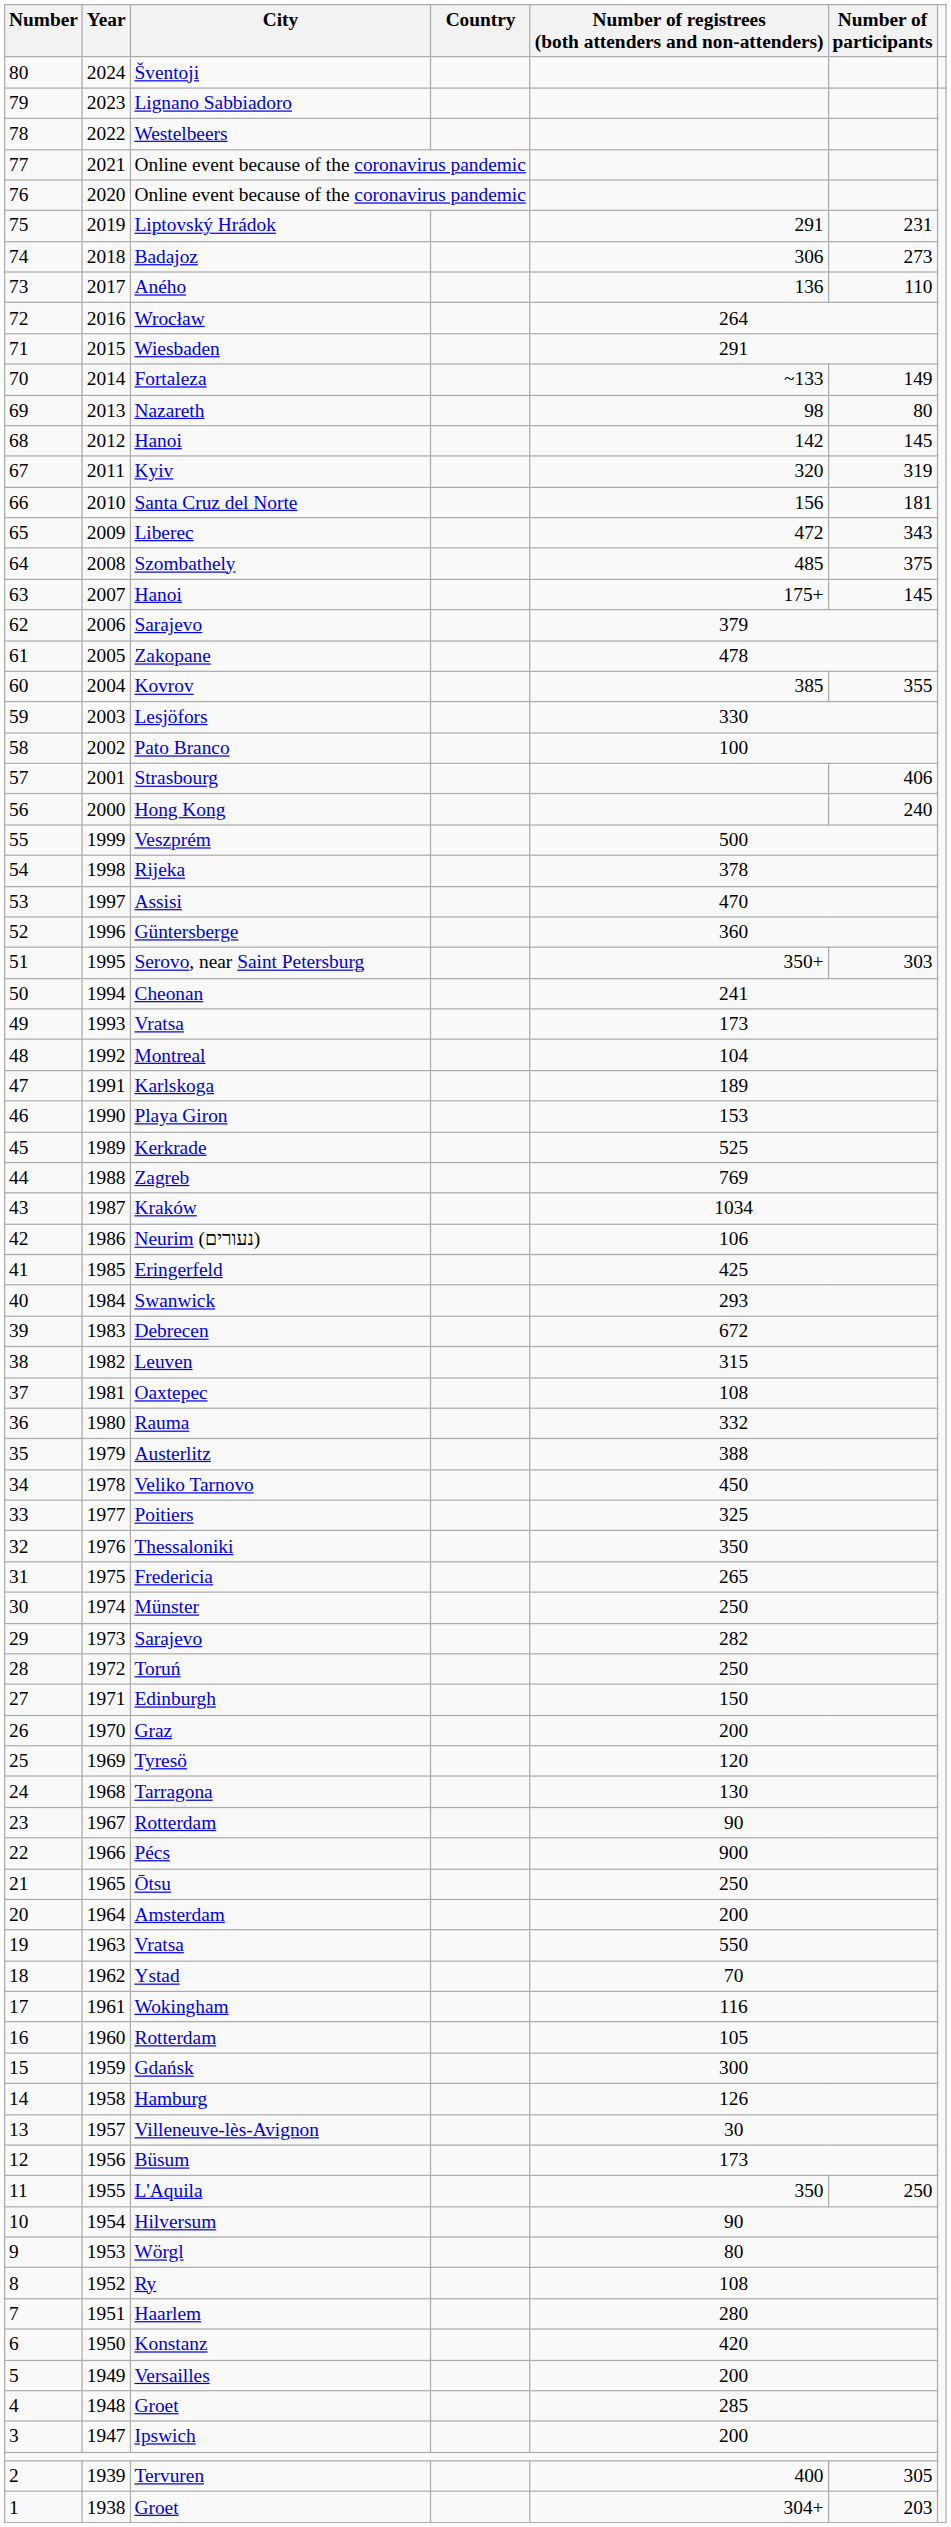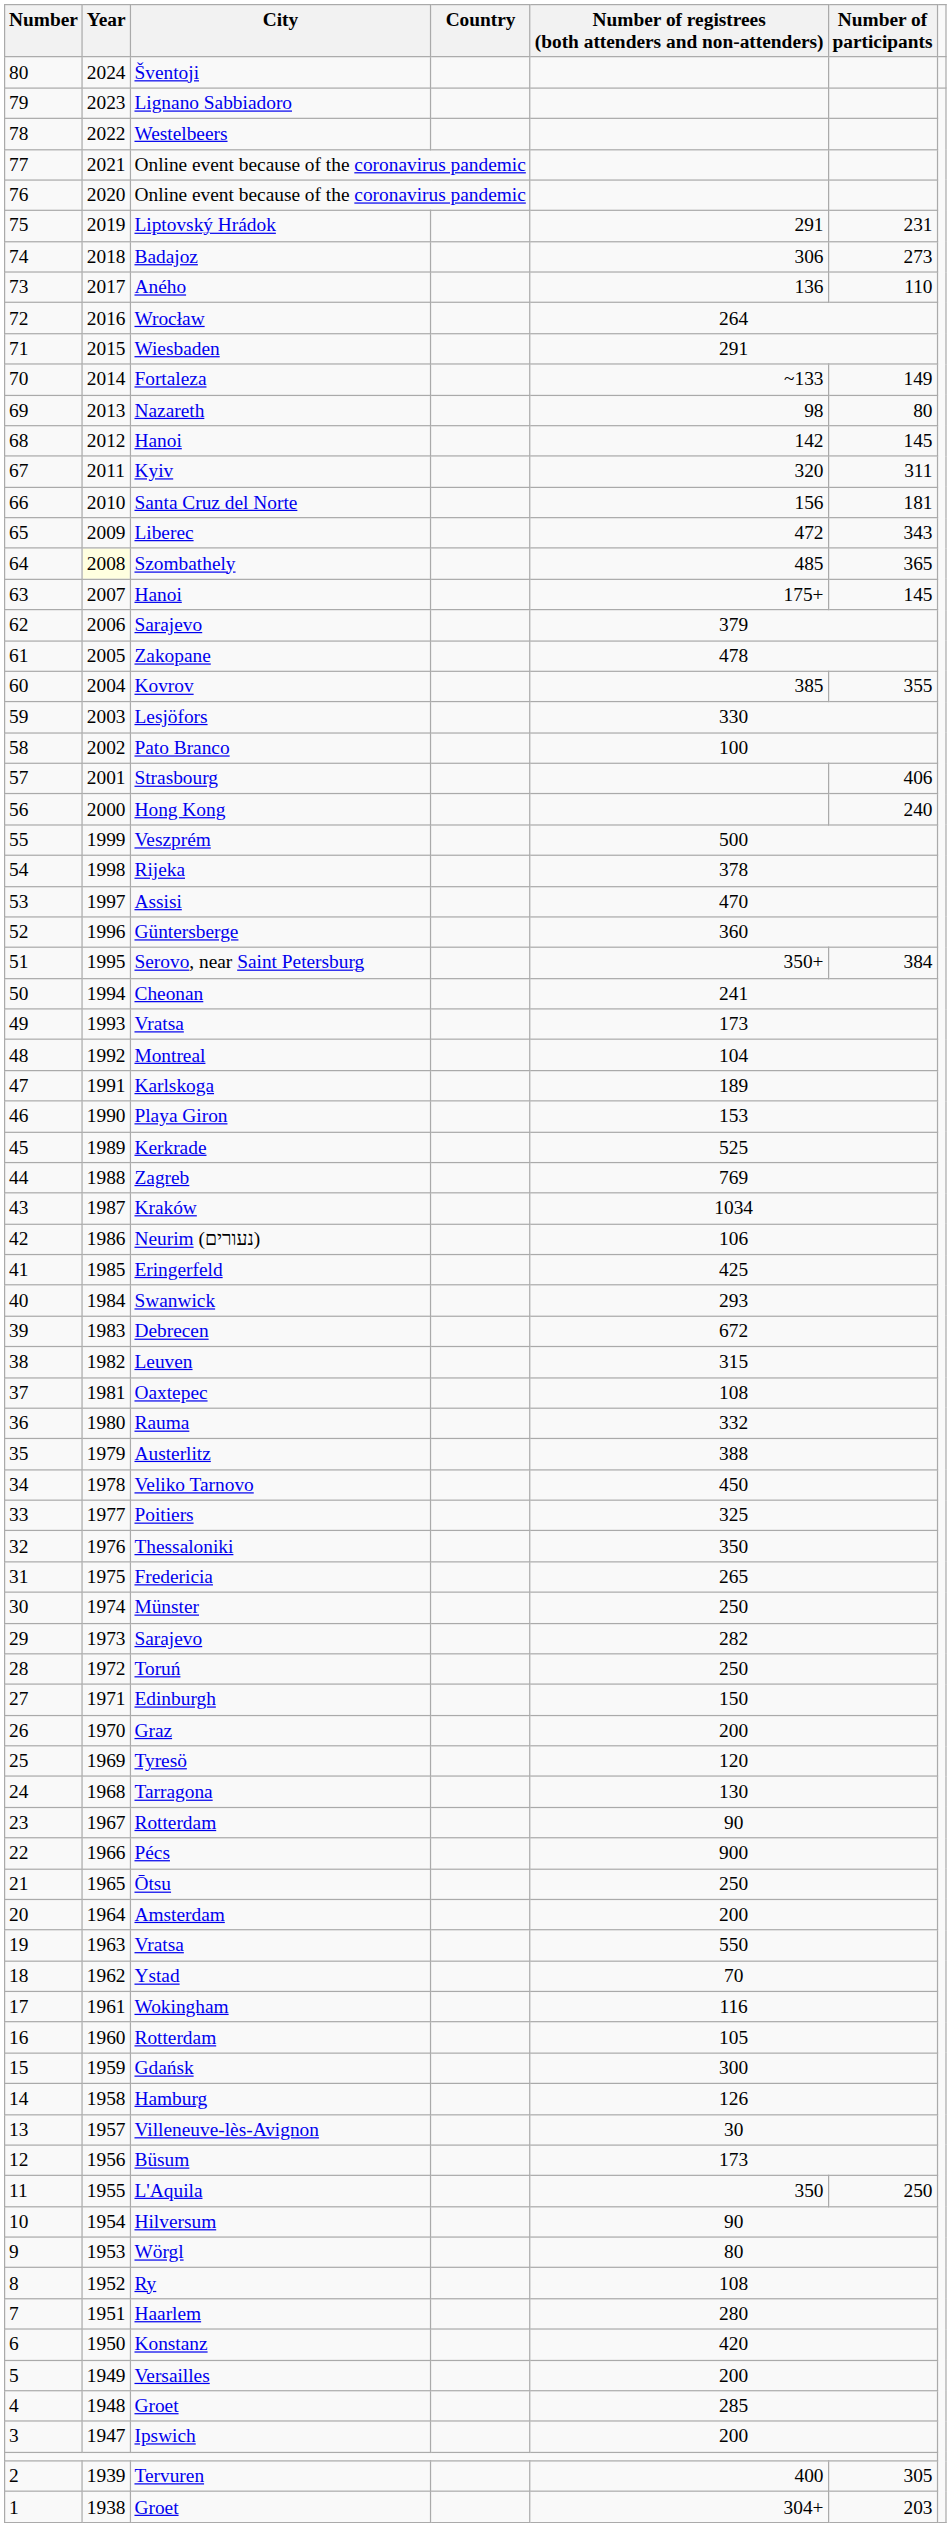 <table class="wikitable sortable">
 <tr>
 <th valign=top>Number</th>
 <th valign=top>Year</th>
 <th valign=top>City</th>
 <th valign=top>Country</th>
 <th valign=top align=right>Number of registrees<br>(both attenders and non-attenders)</th>
 <th valign=top align=right>Number of<br>participants</th>
 </tr>
 <tr>
 <td>80</td>
 <td>2024</td>
 <td><a href='#'>Šventoji</a></td>
 <td></td>
 <td></td>
 <td></td>
 <td></td>
 </tr>
 <tr>
 <td>79</td>
 <td>2023</td>
 <td><a href='#'>Lignano Sabbiadoro</a></td>
 <td></td>
 <td align=right> </td>
 <td align=right> </td>
 </tr>
 <tr>
 <td>78</td>
 <td>2022</td>
 <td><a href='#'>Westelbeers</a></td>
 <td></td>
 <td align=right> </td>
 <td align=right> </td>
 </tr>
 <tr>
 <td>77</td>
 <td>2021</td>
 <td colspan="2">Online event because of the <a href='#'>coronavirus pandemic</a></td>
 <td align=right> </td>
 <td align=right> </td>
 </tr>
 <tr>
 <td>76</td>
 <td>2020</td>
 <td colspan="2">Online event because of the <a href='#'>coronavirus pandemic</a></td>
 <td align=right> </td>
 <td align=right> </td>
 </tr>
 <tr>
 <td>75</td>
 <td>2019</td>
 <td><a href='#'>Liptovský Hrádok</a></td>
 <td></td>
 <td align=right>291</td>
 <td align=right>231</td>
 </tr>
 <tr>
 <td>74</td>
 <td>2018</td>
 <td><a href='#'>Badajoz</a></td>
 <td></td>
 <td align=right>306</td>
 <td align=right>273</td>
 </tr>
 <tr>
 <td>73</td>
 <td>2017</td>
 <td><a href='#'>Aného</a></td>
 <td></td>
 <td align=right>136</td>
 <td align=right>110</td>
 </tr>
 <tr>
 <td>72</td>
 <td>2016</td>
 <td><a href='#'>Wrocław</a></td>
 <td></td>
 <td align=center colspan=2>264</td>
 </tr>
 <tr>
 <td>71</td>
 <td>2015</td>
 <td><a href='#'>Wiesbaden</a></td>
 <td></td>
 <td align=center colspan=2>291</td>
 </tr>
 <tr>
 <td>70</td>
 <td>2014</td>
 <td><a href='#'>Fortaleza</a></td>
 <td></td>
 <td align=right>~133</td>
 <td align=right>149</td>
 </tr>
 <tr>
 <td>69</td>
 <td>2013</td>
 <td><a href='#'>Nazareth</a></td>
 <td></td>
 <td align=right>98</td>
 <td align=right>80</td>
 </tr>
 <tr>
 <td>68</td>
 <td>2012</td>
 <td><a href='#'>Hanoi</a></td>
 <td></td>
 <td align=right>142</td>
 <td align=right>145</td>
 </tr>
 <tr>
 <td>67</td>
 <td>2011</td>
 <td><a href='#'>Kyiv</a></td>
 <td></td>
 <td align=right>320</td>
-<td align=right>319</td>
+<td align=right>311</td>
 </tr>
 <tr>
 <td>66</td>
 <td>2010</td>
 <td><a href='#'>Santa Cruz del Norte</a></td>
 <td></td>
 <td align=right>156</td>
 <td align=right>181</td>
 </tr>
 <tr>
 <td>65</td>
 <td>2009</td>
 <td><a href='#'>Liberec</a></td>
 <td></td>
 <td align=right>472</td>
 <td align=right>343</td>
 </tr>
 <tr>
 <td>64</td>
-<td>2008</td>
+<td style="background: lightyellow;">2008</td>
 <td><a href='#'>Szombathely</a></td>
 <td></td>
 <td align=right>485</td>
-<td align=right>375</td>
+<td align=right>365</td>
 </tr>
 <tr>
 <td>63</td>
 <td>2007</td>
 <td><a href='#'>Hanoi</a></td>
 <td></td>
 <td align=right>175+</td>
 <td align=right>145</td>
 </tr>
 <tr>
 <td>62</td>
 <td>2006</td>
 <td><a href='#'>Sarajevo</a></td>
 <td></td>
 <td align=center colspan=2>379</td>
 </tr>
 <tr>
 <td>61</td>
 <td>2005</td>
 <td><a href='#'>Zakopane</a></td>
 <td></td>
 <td align=center colspan=2>478</td>
 </tr>
 <tr>
 <td>60</td>
 <td>2004</td>
 <td><a href='#'>Kovrov</a></td>
 <td></td>
 <td align=right>385</td>
 <td align=right>355</td>
 </tr>
 <tr>
 <td>59</td>
 <td>2003</td>
 <td><a href='#'>Lesjöfors</a></td>
 <td></td>
 <td align=center colspan=2>330</td>
 </tr>
 <tr>
 <td>58</td>
 <td>2002</td>
 <td><a href='#'>Pato Branco</a></td>
 <td></td>
 <td align=center colspan=2>100</td>
 </tr>
 <tr>
 <td>57</td>
 <td>2001</td>
 <td><a href='#'>Strasbourg</a></td>
 <td></td>
 <td align=right> </td>
 <td align=right>406</td>
 </tr>
 <tr>
 <td>56</td>
 <td>2000</td>
 <td><a href='#'>Hong Kong</a></td>
 <td></td>
 <td align=right> </td>
 <td align=right>240</td>
 </tr>
 <tr>
 <td>55</td>
 <td>1999</td>
 <td><a href='#'>Veszprém</a></td>
 <td></td>
 <td align=center colspan=2>500</td>
 </tr>
 <tr>
 <td>54</td>
 <td>1998</td>
 <td><a href='#'>Rijeka</a></td>
 <td></td>
 <td align=center colspan=2>378</td>
 </tr>
 <tr>
 <td>53</td>
 <td>1997</td>
 <td><a href='#'>Assisi</a></td>
 <td></td>
 <td align=center colspan=2>470</td>
 </tr>
 <tr>
 <td>52</td>
 <td>1996</td>
 <td><a href='#'>Güntersberge</a></td>
 <td></td>
 <td align=center colspan=2>360</td>
 </tr>
 <tr>
 <td>51</td>
 <td>1995</td>
 <td><a href='#'>Serovo</a>, near <a href='#'>Saint Petersburg</a></td>
 <td></td>
 <td align=right>350+</td>
-<td align=right>303</td>
+<td align=right>384</td>
 </tr>
 <tr>
 <td>50</td>
 <td>1994</td>
 <td><a href='#'>Cheonan</a></td>
 <td></td>
 <td align=center colspan=2>241</td>
 </tr>
 <tr>
 <td>49</td>
 <td>1993</td>
 <td><a href='#'>Vratsa</a></td>
 <td></td>
 <td align=center colspan=2>173</td>
 </tr>
 <tr>
 <td>48</td>
 <td>1992</td>
 <td><a href='#'>Montreal</a></td>
 <td></td>
 <td align=center colspan=2>104</td>
 </tr>
 <tr>
 <td>47</td>
 <td>1991</td>
 <td><a href='#'>Karlskoga</a></td>
 <td></td>
 <td align=center colspan=2>189</td>
 </tr>
 <tr>
 <td>46</td>
 <td>1990</td>
 <td><a href='#'>Playa Giron</a></td>
 <td></td>
 <td align=center colspan=2>153</td>
 </tr>
 <tr>
 <td>45</td>
 <td>1989</td>
 <td><a href='#'>Kerkrade</a></td>
 <td></td>
 <td align=center colspan=2>525</td>
 </tr>
 <tr>
 <td>44</td>
 <td>1988</td>
 <td><a href='#'>Zagreb</a></td>
 <td></td>
 <td align=center colspan=2>769</td>
 </tr>
 <tr>
 <td>43</td>
 <td>1987</td>
 <td><a href='#'>Kraków</a></td>
 <td></td>
 <td align=center colspan=2>1034</td>
 </tr>
 <tr>
 <td>42</td>
 <td>1986</td>
 <td><a href='#'>Neurim</a> (נעורים)</td>
 <td></td>
 <td align=center colspan=2>106</td>
 </tr>
 <tr>
 <td>41</td>
 <td>1985</td>
 <td><a href='#'>Eringerfeld</a></td>
 <td></td>
 <td align=center colspan=2>425</td>
 </tr>
 <tr>
 <td>40</td>
 <td>1984</td>
 <td><a href='#'>Swanwick</a></td>
 <td></td>
 <td align=center colspan=2>293</td>
 </tr>
 <tr>
 <td>39</td>
 <td>1983</td>
 <td><a href='#'>Debrecen</a></td>
 <td></td>
 <td align=center colspan=2>672</td>
 </tr>
 <tr>
 <td>38</td>
 <td>1982</td>
 <td><a href='#'>Leuven</a></td>
 <td></td>
 <td align=center colspan=2>315</td>
 </tr>
 <tr>
 <td>37</td>
 <td>1981</td>
 <td><a href='#'>Oaxtepec</a></td>
 <td></td>
 <td align=center colspan=2>108</td>
 </tr>
 <tr>
 <td>36</td>
 <td>1980</td>
 <td><a href='#'>Rauma</a></td>
 <td></td>
 <td align=center colspan=2>332</td>
 </tr>
 <tr>
 <td>35</td>
 <td>1979</td>
 <td><a href='#'>Austerlitz</a></td>
 <td></td>
 <td align=center colspan=2>388</td>
 </tr>
 <tr>
 <td>34</td>
 <td>1978</td>
 <td><a href='#'>Veliko Tarnovo</a></td>
 <td></td>
 <td align=center colspan=2>450</td>
 </tr>
 <tr>
 <td>33</td>
 <td>1977</td>
 <td><a href='#'>Poitiers</a></td>
 <td></td>
 <td align=center colspan=2>325</td>
 </tr>
 <tr>
 <td>32</td>
 <td>1976</td>
 <td><a href='#'>Thessaloniki</a></td>
 <td></td>
 <td align=center colspan=2>350</td>
 </tr>
 <tr>
 <td>31</td>
 <td>1975</td>
 <td><a href='#'>Fredericia</a></td>
 <td></td>
 <td align=center colspan=2>265</td>
 </tr>
 <tr>
 <td>30</td>
 <td>1974</td>
 <td><a href='#'>Münster</a></td>
 <td></td>
 <td align=center colspan=2>250</td>
 </tr>
 <tr>
 <td>29</td>
 <td>1973</td>
 <td><a href='#'>Sarajevo</a></td>
 <td></td>
 <td align=center colspan=2>282</td>
 </tr>
 <tr>
 <td>28</td>
 <td>1972</td>
 <td><a href='#'>Toruń</a></td>
 <td></td>
 <td align=center colspan=2>250</td>
 </tr>
 <tr>
 <td>27</td>
 <td>1971</td>
 <td><a href='#'>Edinburgh</a></td>
 <td></td>
 <td align=center colspan=2>150</td>
 </tr>
 <tr>
 <td>26</td>
 <td>1970</td>
 <td><a href='#'>Graz</a></td>
 <td></td>
 <td align=center colspan=2>200</td>
 </tr>
 <tr>
 <td>25</td>
 <td>1969</td>
 <td><a href='#'>Tyresö</a></td>
 <td></td>
 <td align=center colspan=2>120</td>
 </tr>
 <tr>
 <td>24</td>
 <td>1968</td>
 <td><a href='#'>Tarragona</a></td>
 <td></td>
 <td align=center colspan=2>130</td>
 </tr>
 <tr>
 <td>23</td>
 <td>1967</td>
 <td><a href='#'>Rotterdam</a></td>
 <td></td>
 <td align=center colspan=2>90</td>
 </tr>
 <tr>
 <td>22</td>
 <td>1966</td>
 <td><a href='#'>Pécs</a></td>
 <td></td>
 <td align=center colspan=2>900</td>
 </tr>
 <tr>
 <td>21</td>
 <td>1965</td>
 <td><a href='#'>Ōtsu</a></td>
 <td></td>
 <td align=center colspan=2>250</td>
 </tr>
 <tr>
 <td>20</td>
 <td>1964</td>
 <td><a href='#'>Amsterdam</a></td>
 <td></td>
 <td align=center colspan=2>200</td>
 </tr>
 <tr>
 <td>19</td>
 <td>1963</td>
 <td><a href='#'>Vratsa</a></td>
 <td></td>
 <td align=center colspan=2>550</td>
 </tr>
 <tr>
 <td>18</td>
 <td>1962</td>
 <td><a href='#'>Ystad</a></td>
 <td></td>
 <td align=center colspan=2>70</td>
 </tr>
 <tr>
 <td>17</td>
 <td>1961</td>
 <td><a href='#'>Wokingham</a></td>
 <td></td>
 <td align=center colspan=2>116</td>
 </tr>
 <tr>
 <td>16</td>
 <td>1960</td>
 <td><a href='#'>Rotterdam</a></td>
 <td></td>
 <td align=center colspan=2>105</td>
 </tr>
 <tr>
 <td>15</td>
 <td>1959</td>
 <td><a href='#'>Gdańsk</a></td>
 <td></td>
 <td align=center colspan=2>300</td>
 </tr>
 <tr>
 <td>14</td>
 <td>1958</td>
 <td><a href='#'>Hamburg</a></td>
 <td></td>
 <td align=center colspan=2>126</td>
 </tr>
 <tr>
 <td>13</td>
 <td>1957</td>
 <td><a href='#'>Villeneuve-lès-Avignon</a></td>
 <td></td>
 <td align=center colspan=2>30</td>
 </tr>
 <tr>
 <td>12</td>
 <td>1956</td>
 <td><a href='#'>Büsum</a></td>
 <td></td>
 <td align=center colspan=2>173</td>
 </tr>
 <tr>
 <td>11</td>
 <td>1955</td>
 <td><a href='#'>L'Aquila</a></td>
 <td></td>
 <td align=right>350</td>
 <td align=right>250</td>
 </tr>
 <tr>
 <td>10</td>
 <td>1954</td>
 <td><a href='#'>Hilversum</a></td>
 <td></td>
 <td align=center colspan=2>90</td>
 </tr>
 <tr>
 <td>9</td>
 <td>1953</td>
 <td><a href='#'>Wörgl</a></td>
 <td></td>
 <td align=center colspan=2>80</td>
 </tr>
 <tr>
 <td>8</td>
 <td>1952</td>
 <td><a href='#'>Ry</a></td>
 <td></td>
 <td align=center colspan=2>108</td>
 </tr>
 <tr>
 <td>7</td>
 <td>1951</td>
 <td><a href='#'>Haarlem</a></td>
 <td></td>
 <td align=center colspan=2>280</td>
 </tr>
 <tr>
 <td>6</td>
 <td>1950</td>
 <td><a href='#'>Konstanz</a></td>
 <td></td>
 <td align=center colspan=2>420</td>
 </tr>
 <tr>
 <td>5</td>
 <td>1949</td>
 <td><a href='#'>Versailles</a></td>
 <td></td>
 <td align=center colspan=2>200</td>
 </tr>
 <tr>
 <td>4</td>
 <td>1948</td>
 <td><a href='#'>Groet</a></td>
 <td></td>
 <td align=center colspan=2>285</td>
 </tr>
 <tr>
 <td>3</td>
 <td>1947</td>
 <td><a href='#'>Ipswich</a></td>
 <td></td>
 <td align=center colspan=2>200</td>
 </tr>
 <tr>
 <td colspan=6></td>
 </tr>
 <tr>
 <td>2</td>
 <td>1939</td>
 <td><a href='#'>Tervuren</a></td>
 <td></td>
 <td align=right>400</td>
 <td align=right>305</td>
 </tr>
 <tr>
 <td>1</td>
 <td>1938</td>
 <td><a href='#'>Groet</a></td>
 <td></td>
 <td align=right>304+</td>
 <td align=right>203</td>
 </tr>
 </table>
